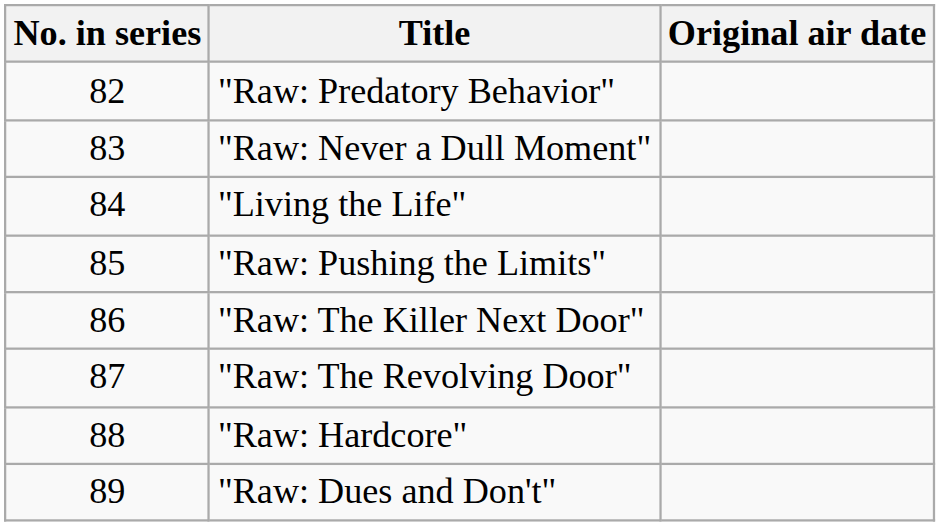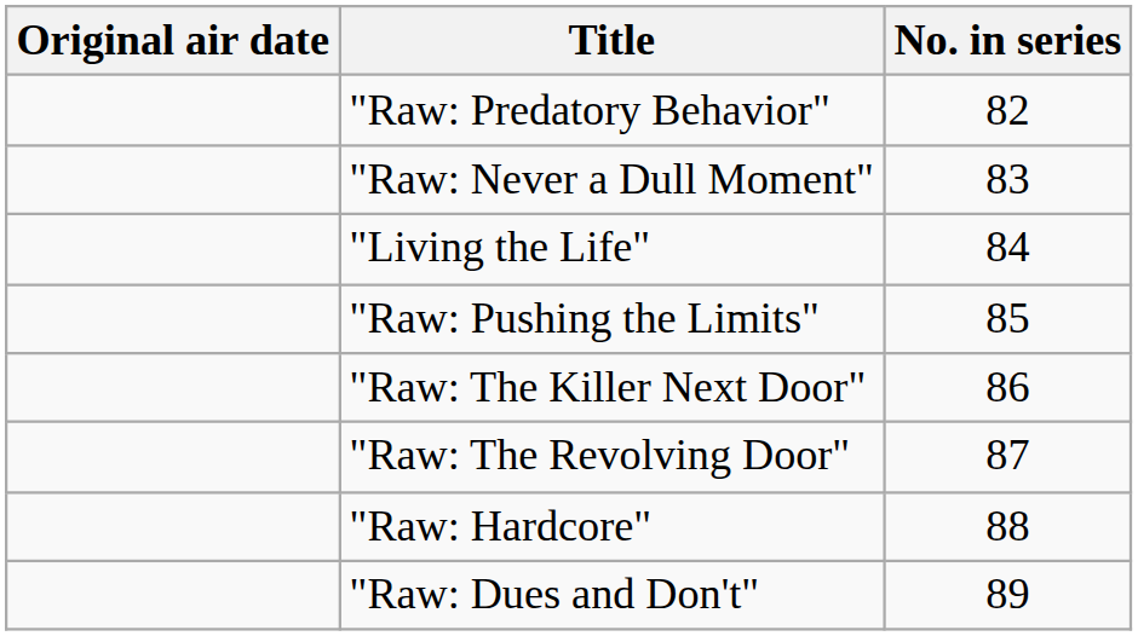 <table class="wikitable plainrowheaders" style="text-align:center">
 <tr>
+<th scope="col">Original air date</th>
+<th scope="col">Title</th>
 <th scope="col">No. in series</th>
-<th scope="col">Title</th>
-<th scope="col">Original air date</th>
 </tr>
 <tr>
+<td></td>
+<td style="text-align:left">"Raw: Predatory Behavior"</td>
 <td scope="row">82</td>
-<td style="text-align:left">"Raw: Predatory Behavior"</td>
-<td></td>
 </tr>
 <tr>
+<td></td>
+<td style="text-align:left">"Raw: Never a Dull Moment"</td>
 <td scope="row">83</td>
-<td style="text-align:left">"Raw: Never a Dull Moment"</td>
-<td></td>
 </tr>
 <tr>
+<td></td>
+<td style="text-align:left">"Living the Life"</td>
 <td scope="row">84</td>
-<td style="text-align:left">"Living the Life"</td>
-<td></td>
 </tr>
 <tr>
+<td></td>
+<td style="text-align:left">"Raw: Pushing the Limits"</td>
 <td scope="row">85</td>
-<td style="text-align:left">"Raw: Pushing the Limits"</td>
-<td></td>
 </tr>
 <tr>
+<td></td>
+<td style="text-align:left">"Raw: The Killer Next Door"</td>
 <td scope="row">86</td>
-<td style="text-align:left">"Raw: The Killer Next Door"</td>
-<td></td>
 </tr>
 <tr>
+<td></td>
+<td style="text-align:left">"Raw: The Revolving Door"</td>
 <td scope="row">87</td>
-<td style="text-align:left">"Raw: The Revolving Door"</td>
-<td></td>
 </tr>
 <tr>
+<td></td>
+<td style="text-align:left">"Raw: Hardcore"</td>
 <td scope="row">88</td>
-<td style="text-align:left">"Raw: Hardcore"</td>
-<td></td>
 </tr>
 <tr>
+<td></td>
+<td style="text-align:left">"Raw: Dues and Don't"</td>
 <td scope="row">89</td>
-<td style="text-align:left">"Raw: Dues and Don't"</td>
-<td></td>
 </tr>
 </table>
